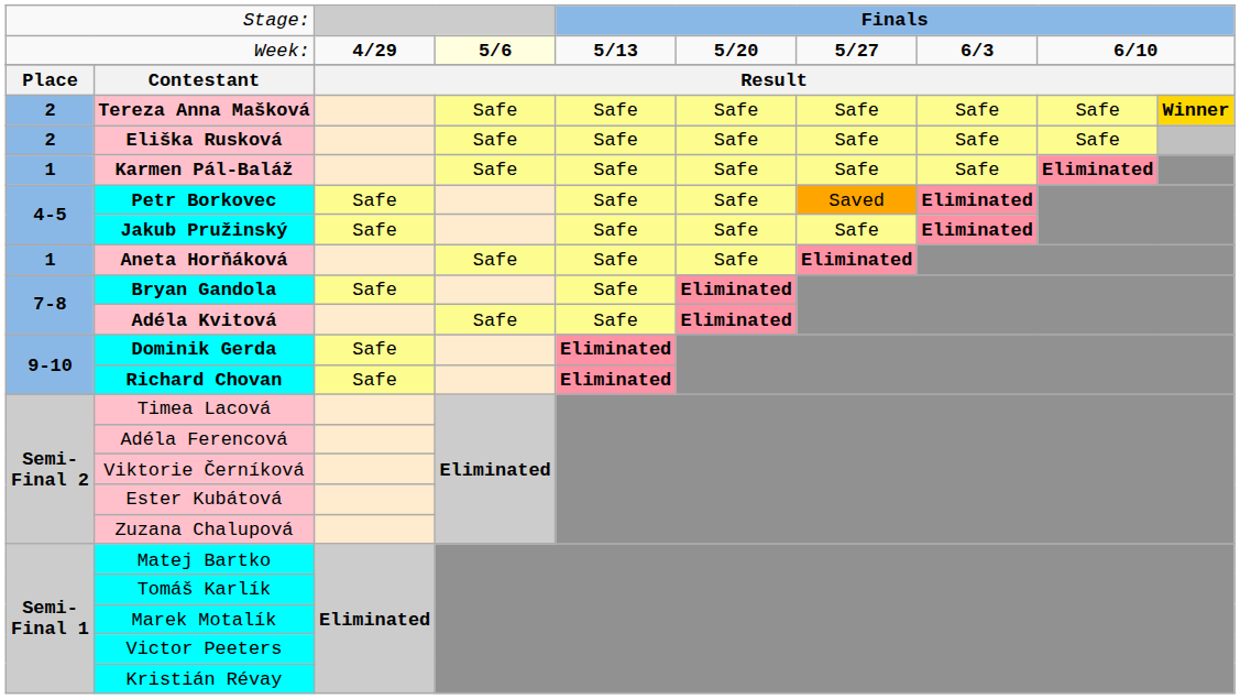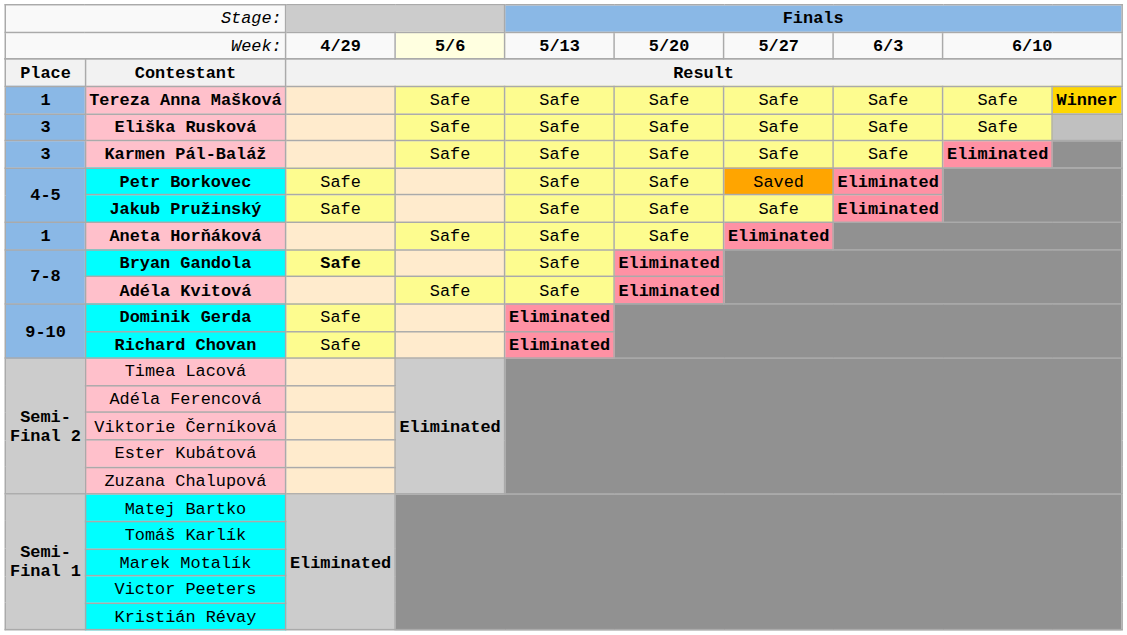 <table class="wikitable" style="margin:1em auto; text-align:center; font-size:89%">
 <tr>
 <td colspan="2" style="text-align:right;"><em>Stage:</em></td>
 <td colspan="2" style="background:#ccc;"></td>
 <td colspan="6" style="background:#8ab8e6;"><strong>Finals</strong></td>
 </tr>
 <tr>
 <td colspan="2" style="text-align:right;"><em>Week:</em></td>
 <td style="text-align:center;"><strong>4/29</strong></td>
 <td style="background: lightyellow; text-align:center;"><strong>5/6</strong></td>
 <td style="text-align:center;"><strong>5/13</strong></td>
 <td style="text-align:center;"><strong>5/20</strong></td>
 <td style="text-align:center;"><strong>5/27</strong></td>
 <td style="text-align:center;"><strong>6/3</strong></td>
 <td colspan="2" style="text-align:center;"><strong>6/10</strong></td>
 </tr>
 <tr>
 </tr>
 <tr>
 <th>Place</th>
 <th>Contestant</th>
 <th colspan="20" style="text-align:center;">Result</th>
 </tr>
 <tr>
-<td style="background:#8ab8e6;"><strong>2</strong></td>
+<td style="background:#8ab8e6;"><strong>1</strong></td>
 <td style="background:pink;"><strong>Tereza Anna Mašková</strong></td>
 <td style="background:#ffebcd;"></td>
 <td style="background:#FDFC8F;">Safe</td>
 <td style="background:#FDFC8F;">Safe</td>
 <td style="background:#FDFC8F;">Safe</td>
 <td style="background:#FDFC8F;">Safe</td>
 <td style="background:#FDFC8F;">Safe</td>
 <td style="background:#FDFC8F;">Safe</td>
 <td style="background:gold;"><strong>Winner</strong></td>
 </tr>
 <tr>
-<td style="background:#8ab8e6;"><strong>2</strong></td>
+<td style="background:#8ab8e6;"><strong>3</strong></td>
 <td style="background:pink;"><strong>Eliška Rusková</strong></td>
 <td style="background:#ffebcd;"></td>
 <td style="background:#FDFC8F;">Safe</td>
 <td style="background:#FDFC8F;">Safe</td>
 <td style="background:#FDFC8F;">Safe</td>
 <td style="background:#FDFC8F;">Safe</td>
 <td style="background:#FDFC8F;">Safe</td>
 <td style="background:#FDFC8F;">Safe</td>
 <td style="background:silver;"></td>
 </tr>
 <tr>
-<td style="background:#8ab8e6;"><strong>1</strong></td>
+<td style="background:#8ab8e6;"><strong>3</strong></td>
 <td style="background:pink;"><strong>Karmen Pál-Baláž</strong></td>
 <td style="background:#ffebcd;"></td>
 <td style="background:#FDFC8F;">Safe</td>
 <td style="background:#FDFC8F;">Safe</td>
 <td style="background:#FDFC8F;">Safe</td>
 <td style="background:#FDFC8F;">Safe</td>
 <td style="background:#FDFC8F;">Safe</td>
 <td style="background:#FF91A4;"><strong>Eliminated</strong></td>
 <td style="background:#919191;" colspan="15"></td>
 </tr>
 <tr>
 <td align="center"  bgcolor="#8ab8e6" rowspan="2"><strong>4-5</strong></td>
 <td style="background:cyan;"><strong>Petr Borkovec</strong></td>
 <td style="background:#FDFC8F;">Safe</td>
 <td style="background:#ffebcd;"></td>
 <td style="background:#FDFC8F;">Safe</td>
 <td style="background:#FDFC8F;">Safe</td>
 <td style="background:orange;">Saved</td>
 <td style="background:#FF91A4;"><strong>Eliminated</strong></td>
 <td style="background:#919191;" rowspan=2 colspan="15"></td>
 </tr>
 <tr>
 <td style="background:cyan;"><strong>Jakub Pružinský</strong></td>
 <td style="background:#FDFC8F;">Safe</td>
 <td style="background:#ffebcd;"></td>
 <td style="background:#FDFC8F;">Safe</td>
 <td style="background:#FDFC8F;">Safe</td>
 <td style="background:#FDFC8F;">Safe</td>
 <td style="background:#FF91A4;"><strong>Eliminated</strong></td>
 </tr>
 <tr>
 <td style="background:#8ab8e6;"><strong>1</strong></td>
 <td style="background:pink;"><strong>Aneta Horňáková</strong></td>
 <td style="background:#ffebcd;"></td>
 <td style="background:#FDFC8F;">Safe</td>
 <td style="background:#FDFC8F;">Safe</td>
 <td style="background:#FDFC8F;">Safe</td>
 <td style="background:#FF91A4;"><strong>Eliminated</strong></td>
 <td style="background:#919191;" colspan="15"></td>
 </tr>
 <tr>
 <td align="center"  bgcolor="#8ab8e6" rowspan="2"><strong>7-8</strong></td>
 <td style="background:cyan;"><strong>Bryan Gandola</strong></td>
-<td style="background:#FDFC8F;">Safe</td>
+<td style="background:#FDFC8F;"><strong>Safe</strong></td>
 <td style="background:#ffebcd;"></td>
 <td style="background:#FDFC8F;">Safe</td>
 <td style="background:#FF91A4;"><strong>Eliminated</strong></td>
 <td style="background:#919191;" rowspan=2 colspan="15"></td>
 </tr>
 <tr>
 <td style="background:pink;"><strong>Adéla Kvitová</strong></td>
 <td style="background:#ffebcd;"></td>
 <td style="background:#FDFC8F;">Safe</td>
 <td style="background:#FDFC8F;">Safe</td>
 <td style="background:#FF91A4;"><strong>Eliminated</strong></td>
 </tr>
 <tr>
 <td align="center"  bgcolor="#8ab8e6" rowspan="2"><strong>9-10</strong></td>
 <td style="background:cyan;"><strong>Dominik Gerda</strong></td>
 <td style="background:#FDFC8F;">Safe</td>
 <td style="background:#ffebcd;"></td>
 <td style="background:#FF91A4;"><strong>Eliminated</strong></td>
 <td style="background:#919191;" rowspan=2 colspan="15"></td>
 </tr>
 <tr>
 <td style="background:cyan;"><strong>Richard Chovan</strong></td>
 <td style="background:#FDFC8F;">Safe</td>
 <td style="background:#ffebcd;"></td>
 <td style="background:#FF91A4;"><strong>Eliminated</strong></td>
 </tr>
 <tr>
 <td style="background:#ccc;" rowspan="5"><strong>Semi-<br>Final 2</strong></td>
 <td style="background:pink;">Timea Lacová</td>
 <td style="background:#ffebcd;"></td>
 <td style="background:#ccc;" rowspan="5"><strong>Eliminated</strong></td>
 <td style="background:#919191;" colspan="15" rowspan="5"></td>
 </tr>
 <tr>
 <td style="background:pink;">Adéla Ferencová</td>
 <td style="background:#ffebcd;"></td>
 </tr>
 <tr>
 <td style="background:pink;">Viktorie Černíková</td>
 <td style="background:#ffebcd;"></td>
 </tr>
 <tr>
 <td style="background:pink;">Ester Kubátová</td>
 <td style="background:#ffebcd;"></td>
 </tr>
 <tr>
 <td style="background:pink;">Zuzana Chalupová</td>
 <td style="background:#ffebcd;"></td>
 </tr>
 <tr>
 <td style="background:#ccc;" rowspan="10"><strong>Semi-<br>Final 1</strong></td>
 <td style="background:cyan;">Matej Bartko</td>
 <td style="background:#ccc;" rowspan="5"><strong>Eliminated</strong></td>
 <td style="background:#919191;" colspan="15" rowspan="6"></td>
 </tr>
 <tr>
 <td style="background:cyan;">Tomáš Karlík</td>
 </tr>
 <tr>
 <td style="background:cyan;">Marek Motalík</td>
 </tr>
 <tr>
 <td style="background:cyan;">Victor Peeters</td>
 </tr>
 <tr>
 <td style="background:cyan;">Kristián Révay</td>
 </tr>
 </table>
